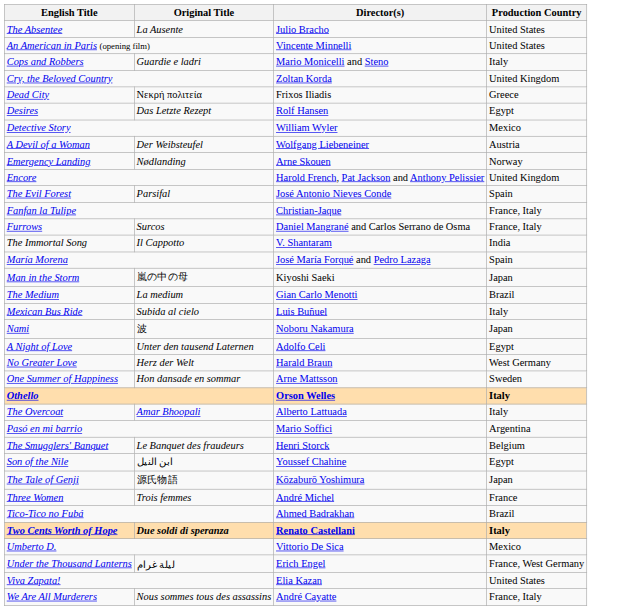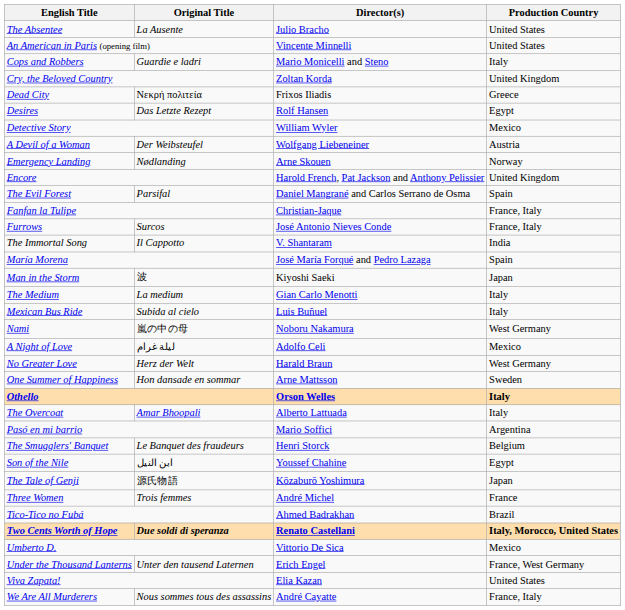 <table class="wikitable">
 <tr>
 <th>English Title</th>
 <th>Original Title</th>
 <th>Director(s)</th>
 <th>Production Country</th>
 </tr>
 <tr>
 <td><em><a href='#'>The Absentee</a></em></td>
 <td><em>La Ausente</em></td>
 <td><a href='#'>Julio Bracho</a></td>
 <td>United States</td>
 </tr>
 <tr>
 <td colspan="2"><em><a href='#'>An American in Paris</a></em> <small>(opening film)</small></td>
 <td><a href='#'>Vincente Minnelli</a></td>
 <td>United States</td>
 </tr>
 <tr>
 <td><em><a href='#'>Cops and Robbers</a></em></td>
 <td><em>Guardie e ladri</em></td>
 <td><a href='#'>Mario Monicelli</a> and <a href='#'>Steno</a></td>
 <td>Italy</td>
 </tr>
 <tr>
 <td colspan="2"><em><a href='#'>Cry, the Beloved Country</a></em></td>
 <td><a href='#'>Zoltan Korda</a></td>
 <td>United Kingdom</td>
 </tr>
 <tr>
 <td><em><a href='#'>Dead City</a></em></td>
 <td>Νεκρή πολιτεία</td>
 <td>Frixos Iliadis</td>
 <td>Greece</td>
 </tr>
 <tr>
 <td><em><a href='#'>Desires</a></em></td>
 <td><em>Das Letzte Rezept</em></td>
 <td><a href='#'>Rolf Hansen</a></td>
 <td>Egypt</td>
 </tr>
 <tr>
 <td colspan="2"><em><a href='#'>Detective Story</a></em></td>
 <td><a href='#'>William Wyler</a></td>
 <td>Mexico</td>
 </tr>
 <tr>
 <td><em><a href='#'>A Devil of a Woman</a></em></td>
 <td><em>Der Weibsteufel</em></td>
 <td><a href='#'>Wolfgang Liebeneiner</a></td>
 <td>Austria</td>
 </tr>
 <tr>
 <td><em><a href='#'>Emergency Landing</a></em></td>
 <td><em>Nødlanding</em></td>
 <td><a href='#'>Arne Skouen</a></td>
 <td>Norway</td>
 </tr>
 <tr>
 <td colspan="2"><em><a href='#'>Encore</a></em></td>
 <td><a href='#'>Harold French</a>, <a href='#'>Pat Jackson</a> and <a href='#'>Anthony Pelissier</a></td>
 <td>United Kingdom</td>
 </tr>
 <tr>
 <td><em><a href='#'>The Evil Forest</a></em></td>
 <td><em>Parsifal</em></td>
-<td><a href='#'>José Antonio Nieves Conde</a></td>
+<td><a href='#'>Daniel Mangrané</a> and Carlos Serrano de Osma</td>
 <td>Spain</td>
 </tr>
 <tr>
 <td colspan="2"><em><a href='#'>Fanfan la Tulipe</a></em></td>
 <td><a href='#'>Christian-Jaque</a></td>
 <td>France, Italy</td>
 </tr>
 <tr>
 <td><em><a href='#'>Furrows</a></em></td>
 <td><em>Surcos</em></td>
-<td><a href='#'>Daniel Mangrané</a> and Carlos Serrano de Osma</td>
+<td><a href='#'>José Antonio Nieves Conde</a></td>
 <td>France, Italy</td>
 </tr>
 <tr>
 <td><em>The Immortal Song</em></td>
 <td><em>Il Cappotto</em></td>
 <td><a href='#'>V. Shantaram</a></td>
 <td>India</td>
 </tr>
 <tr>
 <td colspan="2"><em><a href='#'>María Morena</a></em></td>
 <td><a href='#'>José María Forqué</a> and <a href='#'>Pedro Lazaga</a></td>
 <td>Spain</td>
 </tr>
 <tr>
 <td><em><a href='#'>Man in the Storm</a></em></td>
-<td>嵐の中の母</td>
+<td>波</td>
 <td>Kiyoshi Saeki</td>
 <td>Japan</td>
 </tr>
 <tr>
 <td><em><a href='#'>The Medium</a></em></td>
 <td><em>La medium</em></td>
 <td><a href='#'>Gian Carlo Menotti</a></td>
-<td>Brazil</td>
+<td>Italy</td>
 </tr>
 <tr>
 <td><em><a href='#'>Mexican Bus Ride</a></em></td>
 <td><em>Subida al cielo</em></td>
 <td><a href='#'>Luis Buñuel</a></td>
 <td>Italy</td>
 </tr>
 <tr>
 <td><em><a href='#'>Nami</a></em></td>
-<td>波</td>
+<td>嵐の中の母</td>
 <td><a href='#'>Noboru Nakamura</a></td>
-<td>Japan</td>
+<td>West Germany</td>
 </tr>
 <tr>
 <td><em><a href='#'>A Night of Love</a></em></td>
-<td><em>Unter den tausend Laternen</em></td>
+<td>ليلة غرام</td>
 <td><a href='#'>Adolfo Celi</a></td>
-<td>Egypt</td>
+<td>Mexico</td>
 </tr>
 <tr>
 <td><em><a href='#'>No Greater Love</a></em></td>
 <td><em>Herz der Welt</em></td>
 <td><a href='#'>Harald Braun</a></td>
 <td>West Germany</td>
 </tr>
 <tr>
 <td><em><a href='#'>One Summer of Happiness</a></em></td>
 <td><em>Hon dansade en sommar</em></td>
 <td><a href='#'>Arne Mattsson</a></td>
 <td>Sweden</td>
 </tr>
 <tr style="background:#FFDEAD;">
 <td colspan="2"><em><a href='#'><strong>Othello</strong></a></em></td>
 <td><a href='#'><strong>Orson Welles</strong></a></td>
 <td><strong>Italy</strong></td>
 </tr>
 <tr>
 <td><em><a href='#'>The Overcoat</a></em></td>
 <td><em><a href='#'>Amar Bhoopali</a></em></td>
 <td><a href='#'>Alberto Lattuada</a></td>
 <td>Italy</td>
 </tr>
 <tr>
 <td colspan="2"><em><a href='#'>Pasó en mi barrio</a></em></td>
 <td><a href='#'>Mario Soffici</a></td>
 <td>Argentina</td>
 </tr>
 <tr>
 <td><em><a href='#'>The Smugglers' Banquet</a></em></td>
 <td><em>Le Banquet des fraudeurs</em></td>
 <td><a href='#'>Henri Storck</a></td>
 <td>Belgium</td>
 </tr>
 <tr>
 <td><em><a href='#'>Son of the Nile</a></em></td>
 <td>ابن النيل</td>
 <td><a href='#'>Youssef Chahine</a></td>
 <td>Egypt</td>
 </tr>
 <tr>
 <td><em><a href='#'>The Tale of Genji</a></em></td>
 <td>源氏物語</td>
 <td><a href='#'>Kōzaburō Yoshimura</a></td>
 <td>Japan</td>
 </tr>
 <tr>
 <td><em><a href='#'>Three Women</a></em></td>
 <td><em>Trois femmes</em></td>
 <td><a href='#'>André Michel</a></td>
 <td>France</td>
 </tr>
 <tr>
 <td colspan="2"><em><a href='#'>Tico-Tico no Fubá</a></em></td>
 <td><a href='#'>Ahmed Badrakhan</a></td>
 <td>Brazil</td>
 </tr>
 <tr style="background:#FFDEAD;">
 <td><em><a href='#'><strong>Two Cents Worth of Hope</strong></a></em></td>
 <td><strong><em>Due soldi di speranza</em></strong></td>
 <td><a href='#'><strong>Renato Castellani</strong></a></td>
-<td><strong>Italy</strong></td>
+<td><strong>Italy, Morocco, United States</strong></td>
 </tr>
 <tr>
 <td colspan="2"><em><a href='#'>Umberto D.</a></em></td>
 <td><a href='#'>Vittorio De Sica</a></td>
 <td>Mexico</td>
 </tr>
 <tr>
 <td><em><a href='#'>Under the Thousand Lanterns</a></em></td>
-<td>ليلة غرام</td>
+<td><em>Unter den tausend Laternen</em></td>
 <td><a href='#'>Erich Engel</a></td>
 <td>France, West Germany</td>
 </tr>
 <tr>
 <td colspan="2"><em><a href='#'>Viva Zapata!</a></em></td>
 <td><a href='#'>Elia Kazan</a></td>
 <td>United States</td>
 </tr>
 <tr>
 <td><em><a href='#'>We Are All Murderers</a></em></td>
 <td><em>Nous sommes tous des assassins</em></td>
 <td><a href='#'>André Cayatte</a></td>
 <td>France, Italy</td>
 </tr>
 </table>
